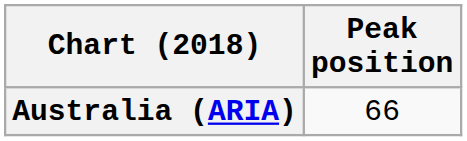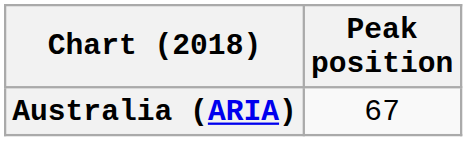 <table class="wikitable plainrowheaders" style="text-align:center">
 <tr>
 <th scope="col">Chart (2018)</th>
 <th scope="col">Peak<br>position</th>
 </tr>
 <tr>
 <th scope="row">Australia (<a href='#'>ARIA</a>)</th>
-<td>66</td>
+<td>67</td>
 </tr>
 </table>
